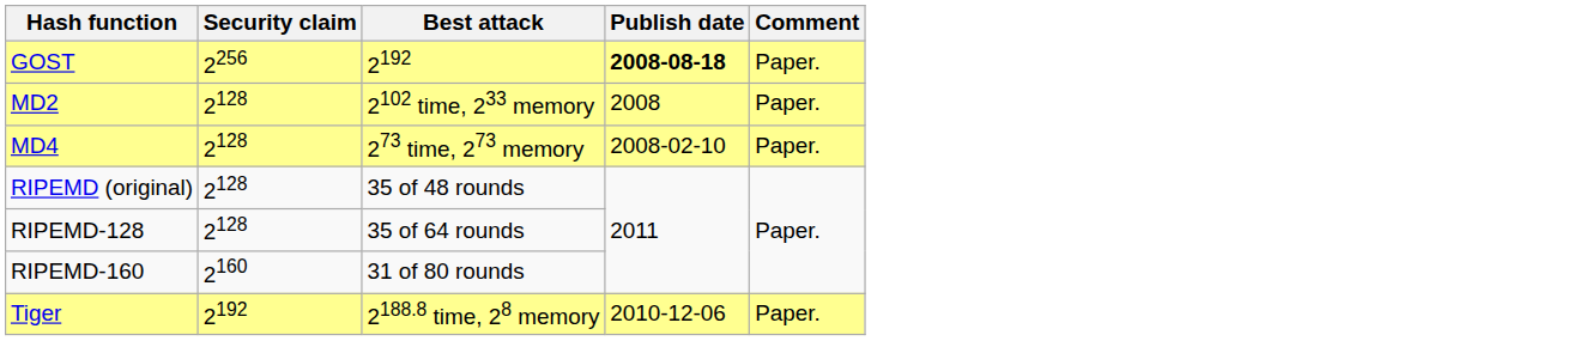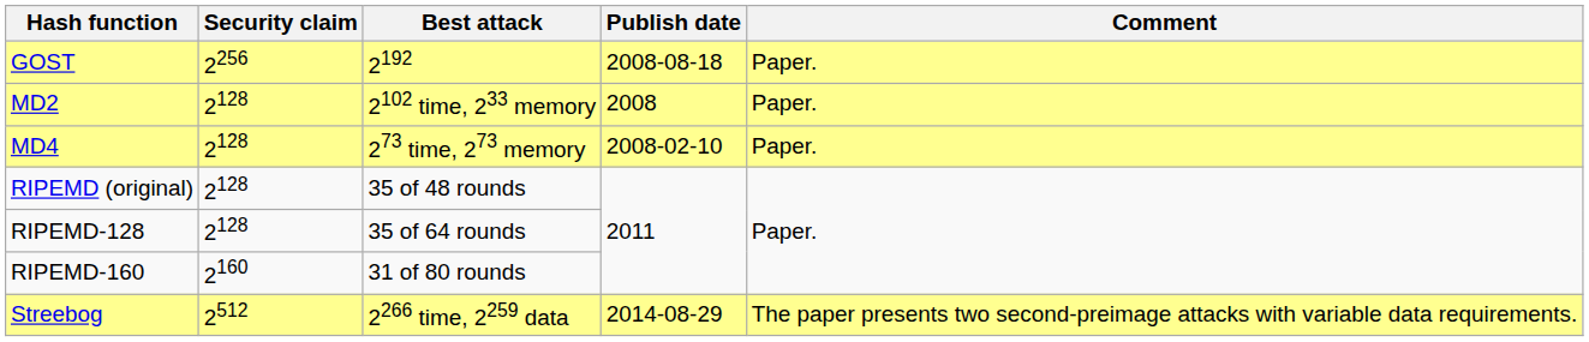 <table class="wikitable" border="1">
 <tr>
 <th>Hash function</th>
 <th>Security claim</th>
 <th>Best attack</th>
 <th>Publish date</th>
 <th>Comment</th>
 </tr>
 <tr style="background: #ffff90; color: black">
 <td><a href='#'>GOST</a></td>
 <td>2<sup>256</sup></td>
 <td>2<sup>192</sup></td>
-<td><strong>2008-08-18</strong></td>
+<td>2008-08-18</td>
 <td>Paper.</td>
 </tr>
 <tr style="background: #ffff90; color: black">
 <td><a href='#'>MD2</a></td>
 <td>2<sup>128</sup></td>
 <td>2<sup>102</sup> time, 2<sup>33</sup> memory</td>
 <td>2008</td>
 <td>Paper.</td>
 </tr>
 <tr style="background: #ffff90; color: black">
 <td><a href='#'>MD4</a></td>
 <td>2<sup>128</sup></td>
 <td>2<sup>73</sup> time, 2<sup>73</sup> memory</td>
 <td>2008-02-10</td>
 <td>Paper.</td>
 </tr>
 <tr>
 <td><a href='#'>RIPEMD</a> (original)</td>
 <td>2<sup>128</sup></td>
 <td>35 of 48 rounds</td>
 <td rowspan=3>2011</td>
 <td rowspan=3>Paper.</td>
 </tr>
 <tr>
 <td>RIPEMD-128</td>
 <td>2<sup>128</sup></td>
 <td>35 of 64 rounds</td>
 </tr>
 <tr>
 <td>RIPEMD-160</td>
 <td>2<sup>160</sup></td>
 <td>31 of 80 rounds</td>
 </tr>
 <tr style="background: #ffff90; color: black">
-<td><a href='#'>Tiger</a></td>
-<td>2<sup>192</sup></td>
-<td>2<sup>188.8</sup> time, 2<sup>8</sup> memory</td>
-<td>2010-12-06</td>
-<td>Paper.</td>
+<td><a href='#'>Streebog</a></td>
+<td>2<sup>512</sup></td>
+<td>2<sup>266</sup> time, 2<sup>259</sup> data</td>
+<td>2014-08-29</td>
+<td>The paper presents two second-preimage attacks with variable data requirements.</td>
 </tr>
 </table>
